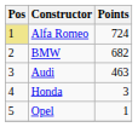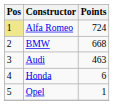 <table class="wikitable"   style="font-size:   85%;">
 <tr>
 <th>Pos</th>
 <th>Constructor</th>
 <th>Points</th>
 </tr>
 <tr>
 <td style="background: khaki;">1</td>
 <td> <a href='#'>Alfa Romeo</a></td>
 <td align="right">724</td>
 </tr>
 <tr>
 <td>2</td>
 <td> <a href='#'>BMW</a></td>
-<td align="right">682</td>
+<td align="right">668</td>
 </tr>
 <tr>
 <td>3</td>
 <td> <a href='#'>Audi</a></td>
 <td align="right">463</td>
 </tr>
 <tr>
 <td>4</td>
 <td> <a href='#'>Honda</a></td>
-<td align="right">3</td>
+<td align="right">6</td>
 </tr>
 <tr>
 <td>5</td>
 <td> <a href='#'>Opel</a></td>
 <td align="right">1</td>
 </tr>
 <tr>
 </tr>
 </table>
